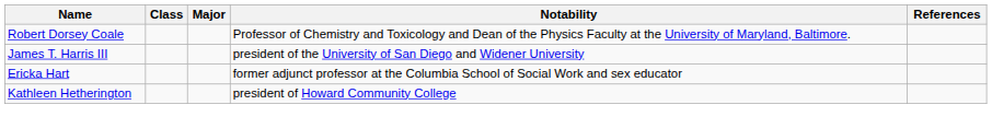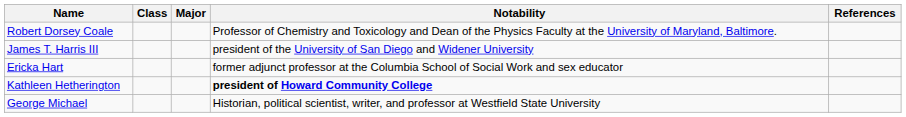 <table class="wikitable sortable" style="width:100%;">
 <tr>
 <th>Name</th>
 <th>Class</th>
 <th>Major</th>
 <th>Notability</th>
 <th>References</th>
 </tr>
 <tr>
 <td><a href='#'>Robert Dorsey Coale</a></td>
 <td></td>
 <td></td>
 <td>Professor of Chemistry and Toxicology and Dean of the Physics Faculty at the <a href='#'>University of Maryland, Baltimore</a>.</td>
 <td></td>
 </tr>
 <tr>
 <td><a href='#'>James T. Harris III</a></td>
 <td></td>
 <td></td>
 <td>president of the <a href='#'>University of San Diego</a> and <a href='#'>Widener University</a></td>
 <td></td>
 </tr>
 <tr>
 <td><a href='#'>Ericka Hart</a></td>
 <td></td>
 <td></td>
 <td>former adjunct professor at the Columbia School of Social Work and sex educator</td>
 <td></td>
 </tr>
 <tr>
 <td><a href='#'>Kathleen Hetherington</a></td>
 <td></td>
 <td></td>
-<td>president of <a href='#'>Howard Community College</a></td>
+<td><strong>president of <a href='#'>Howard Community College</a></strong></td>
+<td></td>
+</tr>
+<tr>
+<td><a href='#'>George Michael</a></td>
+<td></td>
+<td></td>
+<td>Historian, political scientist, writer, and professor at Westfield State University</td>
 <td></td>
 </tr>
 </table>
